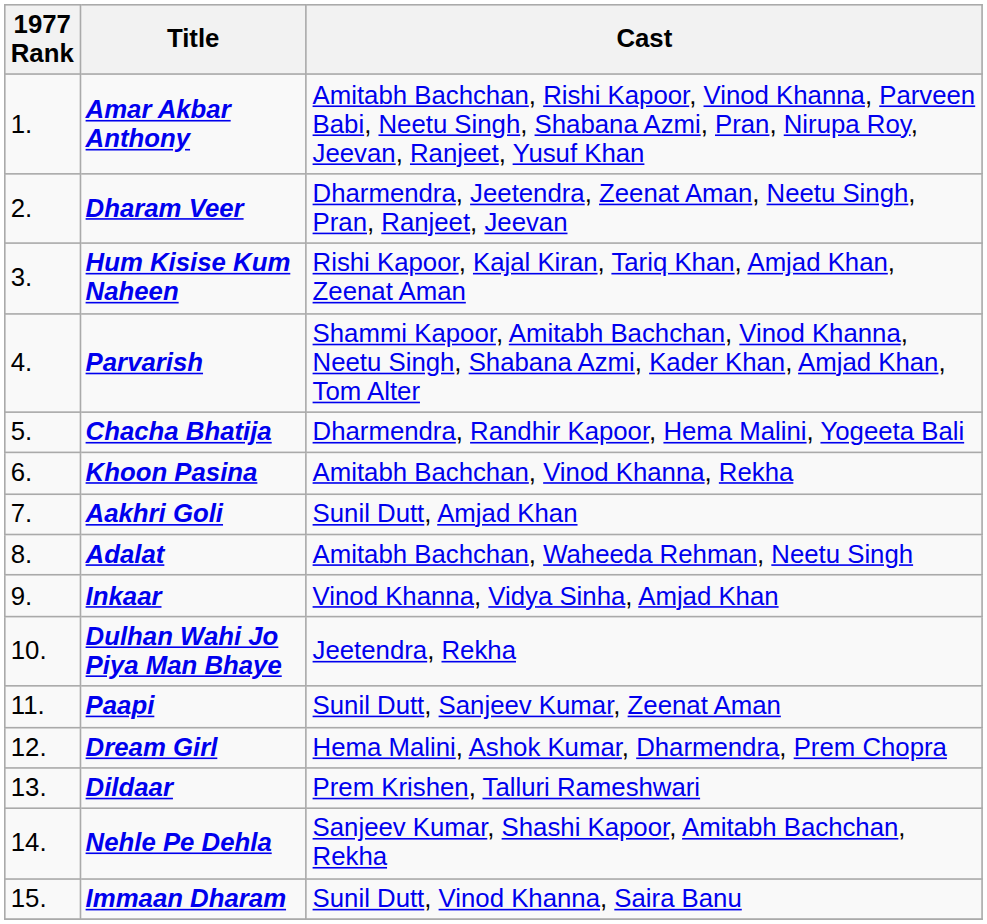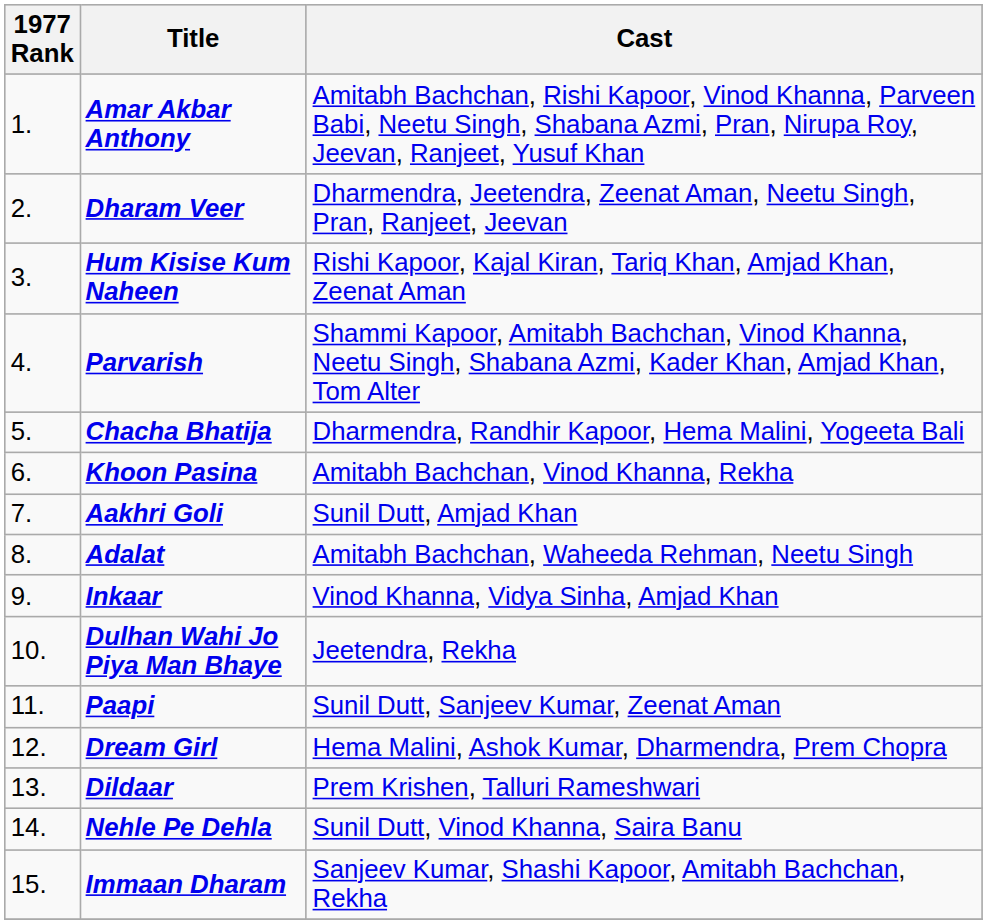 <table class="wikitable">
 <tr>
 <th>1977<br>Rank</th>
 <th>Title</th>
 <th>Cast</th>
 </tr>
 <tr>
 <td>1.</td>
 <td><strong><em><a href='#'>Amar Akbar Anthony</a></em></strong></td>
 <td><a href='#'>Amitabh Bachchan</a>, <a href='#'>Rishi Kapoor</a>, <a href='#'>Vinod Khanna</a>, <a href='#'>Parveen Babi</a>, <a href='#'>Neetu Singh</a>, <a href='#'>Shabana Azmi</a>, <a href='#'>Pran</a>, <a href='#'>Nirupa Roy</a>, <a href='#'>Jeevan</a>, <a href='#'>Ranjeet</a>, <a href='#'>Yusuf Khan</a></td>
 </tr>
 <tr>
 <td>2.</td>
 <td><strong><em><a href='#'>Dharam Veer</a></em></strong></td>
 <td><a href='#'>Dharmendra</a>, <a href='#'>Jeetendra</a>, <a href='#'>Zeenat Aman</a>, <a href='#'>Neetu Singh</a>, <a href='#'>Pran</a>, <a href='#'>Ranjeet</a>, <a href='#'>Jeevan</a></td>
 </tr>
 <tr>
 <td>3.</td>
 <td><strong><em><a href='#'>Hum Kisise Kum Naheen</a></em></strong></td>
 <td><a href='#'>Rishi Kapoor</a>, <a href='#'>Kajal Kiran</a>, <a href='#'>Tariq Khan</a>, <a href='#'>Amjad Khan</a>, <a href='#'>Zeenat Aman</a></td>
 </tr>
 <tr>
 <td>4.</td>
 <td><strong><em><a href='#'>Parvarish</a></em></strong></td>
 <td><a href='#'>Shammi Kapoor</a>, <a href='#'>Amitabh Bachchan</a>, <a href='#'>Vinod Khanna</a>, <a href='#'>Neetu Singh</a>, <a href='#'>Shabana Azmi</a>, <a href='#'>Kader Khan</a>, <a href='#'>Amjad Khan</a>, <a href='#'>Tom Alter</a></td>
 </tr>
 <tr>
 <td>5.</td>
 <td><strong><em><a href='#'>Chacha Bhatija</a></em></strong></td>
 <td><a href='#'>Dharmendra</a>, <a href='#'>Randhir Kapoor</a>, <a href='#'>Hema Malini</a>, <a href='#'>Yogeeta Bali</a></td>
 </tr>
 <tr>
 <td>6.</td>
 <td><strong><em><a href='#'>Khoon Pasina</a></em></strong></td>
 <td><a href='#'>Amitabh Bachchan</a>, <a href='#'>Vinod Khanna</a>, <a href='#'>Rekha</a></td>
 </tr>
 <tr>
 <td>7.</td>
 <td><strong><em><a href='#'>Aakhri Goli</a></em></strong></td>
 <td><a href='#'>Sunil Dutt</a>, <a href='#'>Amjad Khan</a></td>
 </tr>
 <tr>
 <td>8.</td>
 <td><strong><em><a href='#'>Adalat</a></em></strong></td>
 <td><a href='#'>Amitabh Bachchan</a>, <a href='#'>Waheeda Rehman</a>, <a href='#'>Neetu Singh</a></td>
 </tr>
 <tr>
 <td>9.</td>
 <td><strong><em><a href='#'>Inkaar</a></em></strong></td>
 <td><a href='#'>Vinod Khanna</a>, <a href='#'>Vidya Sinha</a>, <a href='#'>Amjad Khan</a></td>
 </tr>
 <tr>
 <td>10.</td>
 <td><strong><em><a href='#'>Dulhan Wahi Jo Piya Man Bhaye</a></em></strong></td>
 <td><a href='#'>Jeetendra</a>, <a href='#'>Rekha</a></td>
 </tr>
 <tr>
 <td>11.</td>
 <td><strong><em><a href='#'>Paapi</a></em></strong></td>
 <td><a href='#'>Sunil Dutt</a>, <a href='#'>Sanjeev Kumar</a>, <a href='#'>Zeenat Aman</a></td>
 </tr>
 <tr>
 <td>12.</td>
 <td><strong><em><a href='#'>Dream Girl</a></em></strong></td>
 <td><a href='#'>Hema Malini</a>, <a href='#'>Ashok Kumar</a>, <a href='#'>Dharmendra</a>, <a href='#'>Prem Chopra</a></td>
 </tr>
 <tr>
 <td>13.</td>
 <td><strong><em><a href='#'>Dildaar</a></em></strong></td>
 <td><a href='#'>Prem Krishen</a>, <a href='#'>Talluri Rameshwari</a></td>
 </tr>
 <tr>
 <td>14.</td>
 <td><strong><em><a href='#'>Nehle Pe Dehla</a></em></strong></td>
-<td><a href='#'>Sanjeev Kumar</a>, <a href='#'>Shashi Kapoor</a>, <a href='#'>Amitabh Bachchan</a>, <a href='#'>Rekha</a></td>
+<td><a href='#'>Sunil Dutt</a>, <a href='#'>Vinod Khanna</a>, <a href='#'>Saira Banu</a></td>
 </tr>
 <tr>
 <td>15.</td>
 <td><strong><em><a href='#'>Immaan Dharam</a></em></strong></td>
-<td><a href='#'>Sunil Dutt</a>, <a href='#'>Vinod Khanna</a>, <a href='#'>Saira Banu</a></td>
+<td><a href='#'>Sanjeev Kumar</a>, <a href='#'>Shashi Kapoor</a>, <a href='#'>Amitabh Bachchan</a>, <a href='#'>Rekha</a></td>
 </tr>
 <tr>
 </tr>
 </table>
